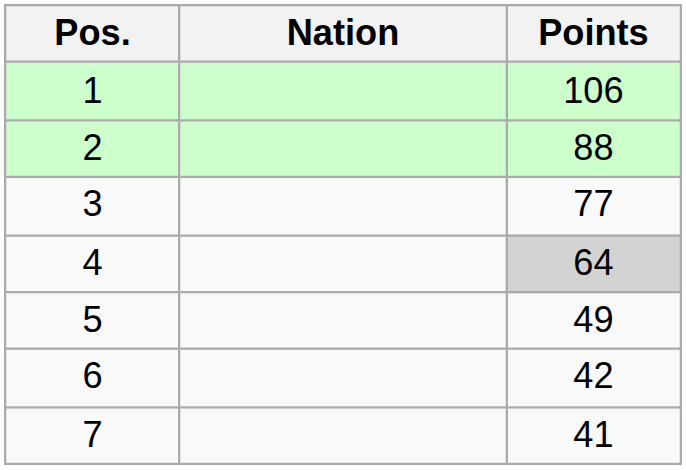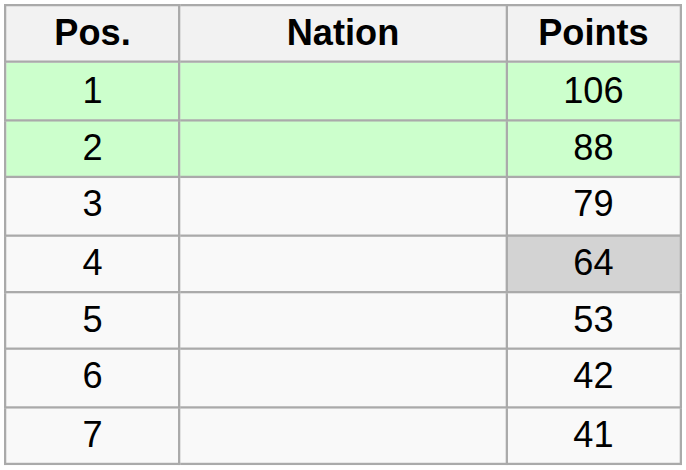 <table class="wikitable gauche" cellspacing="1" style="width:300px;">
 <tr style="background:#efefef; text-align:center;">
 <th style="width:70px;">Pos.</th>
 <th>Nation</th>
 <th style="width:70px;">Points</th>
 </tr>
 <tr style="vertical-align:top; text-align:center; background:#ccffcc;">
 <td>1</td>
 <td style="text-align:left;"></td>
 <td>106</td>
 </tr>
 <tr style="vertical-align:top; text-align:center; background:#ccffcc;">
 <td>2</td>
 <td style="text-align:left;"></td>
 <td>88</td>
 </tr>
 <tr style="vertical-align:top; text-align:center;">
 <td>3</td>
 <td style="text-align:left;"></td>
-<td>77</td>
+<td>79</td>
 </tr>
 <tr style="vertical-align:top; text-align:center;">
 <td>4</td>
 <td style="text-align:left;"></td>
 <td style="background: lightgrey;">64</td>
 </tr>
 <tr style="vertical-align:top; text-align:center;">
 <td>5</td>
 <td style="text-align:left;"></td>
-<td>49</td>
+<td>53</td>
 </tr>
 <tr style="vertical-align:top; text-align:center;">
 <td>6</td>
 <td style="text-align:left;"></td>
 <td>42</td>
 </tr>
 <tr style="vertical-align:top; text-align:center;">
 <td>7</td>
 <td style="text-align:left;"></td>
 <td>41</td>
 </tr>
 </table>
